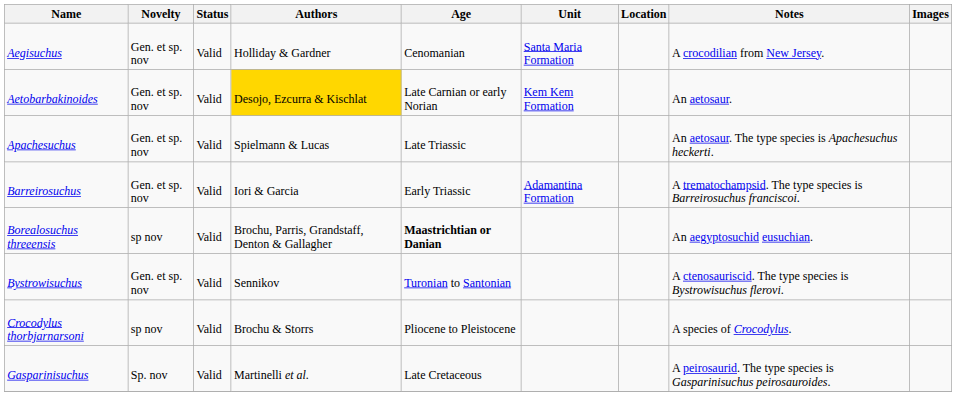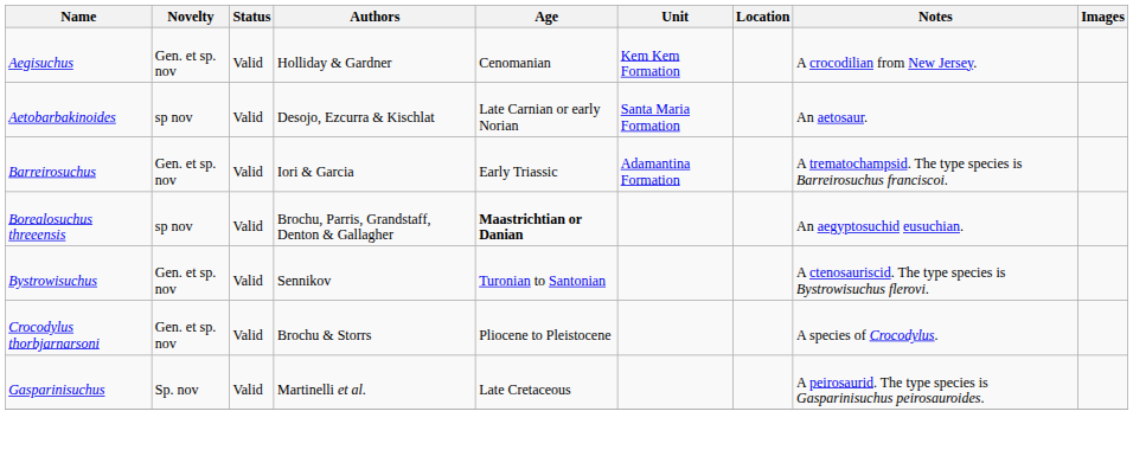 <table class="wikitable sortable" align="center" width="100%">
 <tr>
 <th>Name</th>
 <th>Novelty</th>
 <th>Status</th>
 <th>Authors</th>
 <th>Age</th>
 <th>Unit</th>
 <th>Location</th>
 <th>Notes</th>
 <th>Images</th>
 </tr>
 <tr>
 <td><br><em><a href='#'>Aegisuchus</a></em></td>
 <td><br>Gen. et sp. nov</td>
 <td><br>Valid</td>
 <td><br>Holliday & Gardner</td>
 <td><br>Cenomanian</td>
-<td><br><a href='#'>Santa Maria Formation</a></td>
+<td><br><a href='#'>Kem Kem Formation</a></td>
 <td><br></td>
 <td><br>A <a href='#'>crocodilian</a> from <a href='#'>New Jersey</a>.</td>
 <td><br></td>
 </tr>
 <tr>
 <td><br><em><a href='#'>Aetobarbakinoides</a></em></td>
-<td><br>Gen. et sp. nov</td>
+<td><br>sp nov</td>
 <td><br>Valid</td>
-<td style="background: gold;"><br>Desojo, Ezcurra & Kischlat</td>
+<td><br>Desojo, Ezcurra & Kischlat</td>
 <td><br>Late Carnian or early Norian</td>
-<td><br><a href='#'>Kem Kem Formation</a></td>
+<td><br><a href='#'>Santa Maria Formation</a></td>
 <td><br></td>
 <td><br>An <a href='#'>aetosaur</a>.</td>
-<td></td>
-</tr>
-<tr>
-<td><br><em><a href='#'>Apachesuchus</a></em></td>
-<td><br>Gen. et sp. nov</td>
-<td><br>Valid</td>
-<td><br>Spielmann & Lucas</td>
-<td><br>Late Triassic</td>
-<td></td>
-<td><br></td>
-<td><br>An <a href='#'>aetosaur</a>. The type species is <em>Apachesuchus heckerti</em>.</td>
 <td></td>
 </tr>
 <tr>
 <td><br><em><a href='#'>Barreirosuchus</a></em></td>
 <td><br>Gen. et sp. nov</td>
 <td><br>Valid</td>
 <td><br>Iori & Garcia</td>
 <td><br>Early Triassic</td>
 <td><br><a href='#'>Adamantina Formation</a></td>
 <td><br></td>
 <td><br>A <a href='#'>trematochampsid</a>. The type species is <em>Barreirosuchus franciscoi</em>.</td>
 <td></td>
 </tr>
 <tr>
 <td><br><em><a href='#'>Borealosuchus threeensis</a></em></td>
 <td><br>sp nov</td>
 <td><br>Valid</td>
 <td><br>Brochu, Parris, Grandstaff, Denton & Gallagher</td>
 <td><strong><br>Maastrichtian or Danian</strong></td>
 <td></td>
 <td><br></td>
 <td><br>An <a href='#'>aegyptosuchid</a> <a href='#'>eusuchian</a>.</td>
 <td></td>
 </tr>
 <tr>
 <td><br><em><a href='#'>Bystrowisuchus</a></em></td>
 <td><br>Gen. et sp. nov</td>
 <td><br>Valid</td>
 <td><br>Sennikov</td>
 <td><br><a href='#'>Turonian</a> to <a href='#'>Santonian</a></td>
 <td></td>
 <td><br></td>
 <td><br>A <a href='#'>ctenosauriscid</a>. The type species is <em>Bystrowisuchus flerovi</em>.</td>
 <td></td>
 </tr>
 <tr>
 <td><br><em><a href='#'>Crocodylus thorbjarnarsoni</a></em></td>
-<td><br>sp nov</td>
+<td><br>Gen. et sp. nov</td>
 <td><br>Valid</td>
 <td><br>Brochu & Storrs</td>
 <td><br>Pliocene to Pleistocene</td>
 <td></td>
 <td><br></td>
 <td><br>A species of <em><a href='#'>Crocodylus</a></em>.</td>
 <td><br></td>
 </tr>
 <tr>
 <td><br><em><a href='#'>Gasparinisuchus</a></em></td>
 <td><br>Sp. nov</td>
 <td><br>Valid</td>
 <td><br>Martinelli <em>et al.</em></td>
 <td><br>Late Cretaceous</td>
 <td></td>
 <td><br></td>
 <td><br>A <a href='#'>peirosaurid</a>. The type species is <em>Gasparinisuchus peirosauroides</em>.</td>
 <td></td>
 </tr>
 <tr>
 </tr>
 </table>
